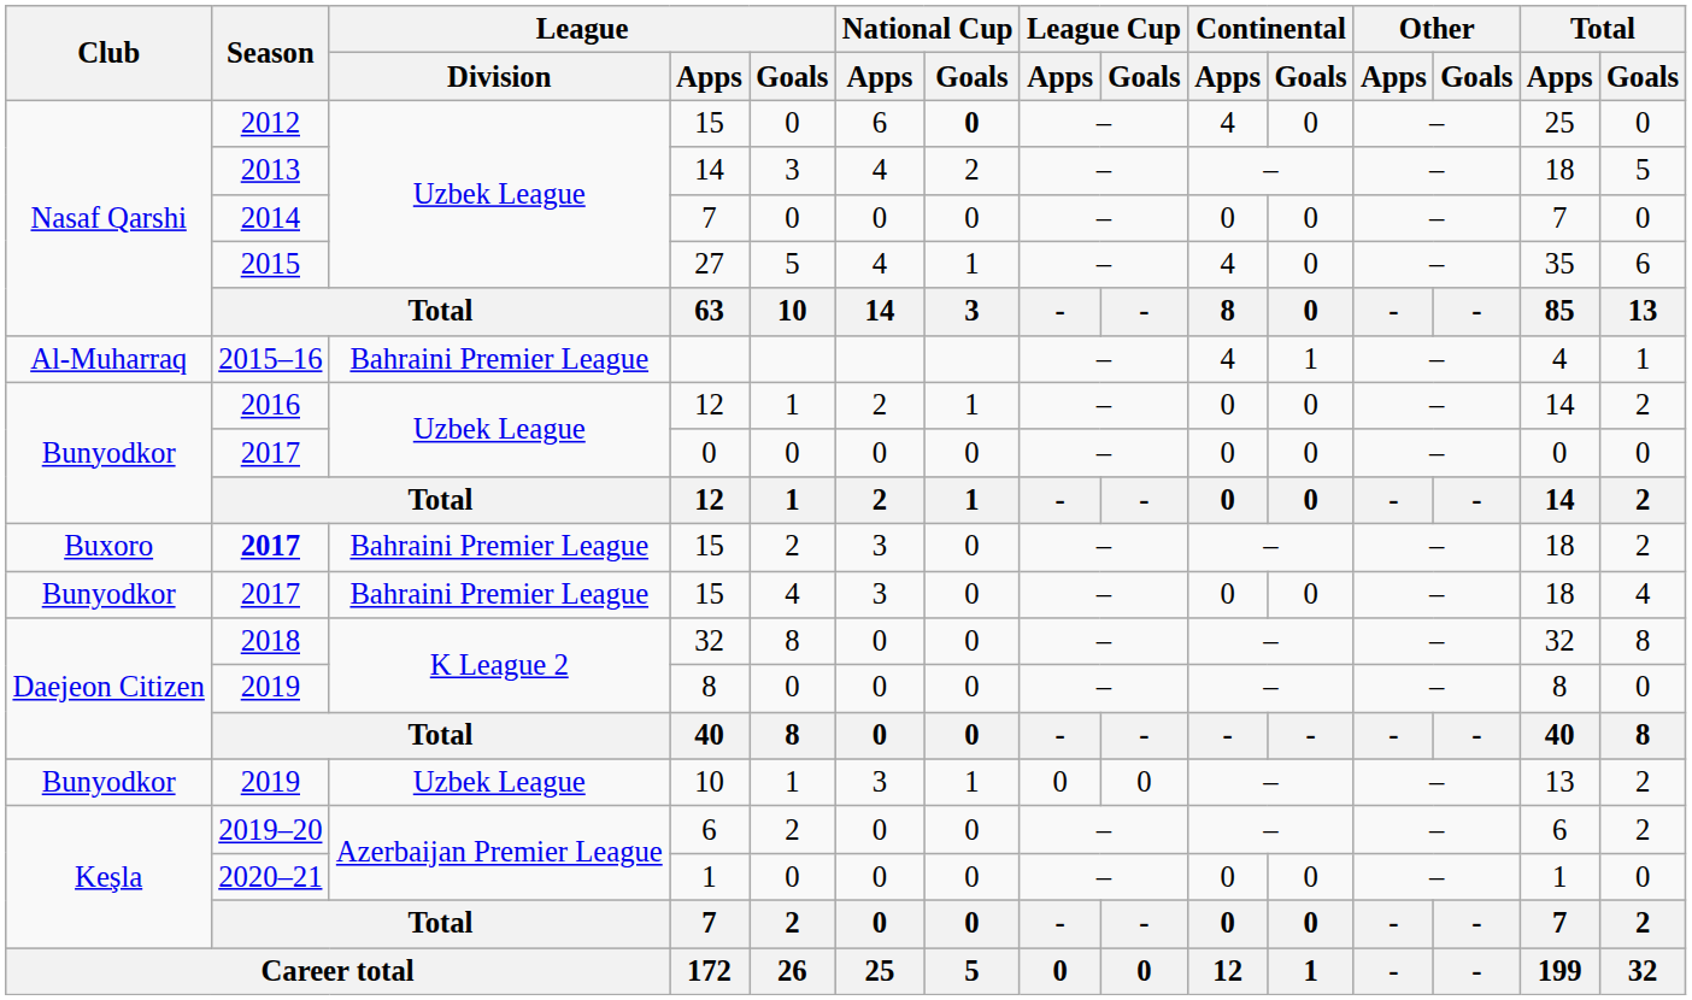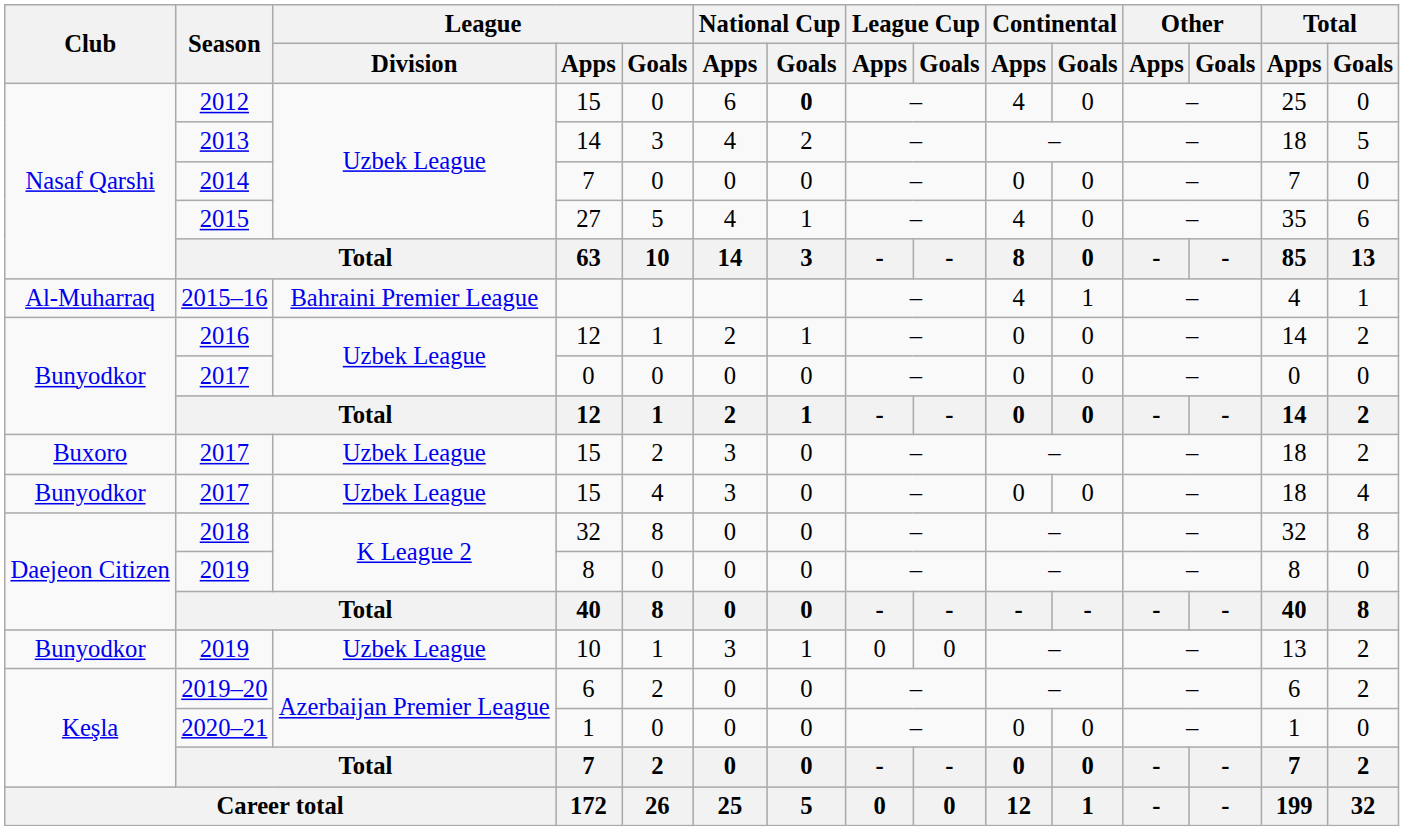 <table class="wikitable" style="text-align: center;">
 <tr>
 <th rowspan="2">Club</th>
 <th rowspan="2">Season</th>
 <th colspan="3">League</th>
 <th colspan="2">National Cup</th>
 <th colspan="2">League Cup</th>
 <th colspan="2">Continental</th>
 <th colspan="2">Other</th>
 <th colspan="2">Total</th>
 </tr>
 <tr>
 <th>Division</th>
 <th>Apps</th>
 <th>Goals</th>
 <th>Apps</th>
 <th>Goals</th>
 <th>Apps</th>
 <th>Goals</th>
 <th>Apps</th>
 <th>Goals</th>
 <th>Apps</th>
 <th>Goals</th>
 <th>Apps</th>
 <th>Goals</th>
 </tr>
 <tr>
 <td rowspan="5" valign="center"><a href='#'>Nasaf Qarshi</a></td>
 <td><a href='#'>2012</a></td>
 <td rowspan="4" valign="center"><a href='#'>Uzbek League</a></td>
 <td>15</td>
 <td>0</td>
 <td>6</td>
 <td><strong>0</strong></td>
 <td colspan="2">–</td>
 <td>4</td>
 <td>0</td>
 <td colspan="2">–</td>
 <td>25</td>
 <td>0</td>
 </tr>
 <tr>
 <td><a href='#'>2013</a></td>
 <td>14</td>
 <td>3</td>
 <td>4</td>
 <td>2</td>
 <td colspan="2">–</td>
 <td colspan="2">–</td>
 <td colspan="2">–</td>
 <td>18</td>
 <td>5</td>
 </tr>
 <tr>
 <td><a href='#'>2014</a></td>
 <td>7</td>
 <td>0</td>
 <td>0</td>
 <td>0</td>
 <td colspan="2">–</td>
 <td>0</td>
 <td>0</td>
 <td colspan="2">–</td>
 <td>7</td>
 <td>0</td>
 </tr>
 <tr>
 <td><a href='#'>2015</a></td>
 <td>27</td>
 <td>5</td>
 <td>4</td>
 <td>1</td>
 <td colspan="2">–</td>
 <td>4</td>
 <td>0</td>
 <td colspan="2">–</td>
 <td>35</td>
 <td>6</td>
 </tr>
 <tr>
 <th colspan="2">Total</th>
 <th>63</th>
 <th>10</th>
 <th>14</th>
 <th>3</th>
 <th>-</th>
 <th>-</th>
 <th>8</th>
 <th>0</th>
 <th>-</th>
 <th>-</th>
 <th>85</th>
 <th>13</th>
 </tr>
 <tr>
 <td valign="center"><a href='#'>Al-Muharraq</a></td>
 <td><a href='#'>2015–16</a></td>
 <td><a href='#'>Bahraini Premier League</a></td>
 <td></td>
 <td></td>
 <td></td>
 <td></td>
 <td colspan="2">–</td>
 <td>4</td>
 <td>1</td>
 <td colspan="2">–</td>
 <td>4</td>
 <td>1</td>
 </tr>
 <tr>
 <td rowspan="3" valign="center"><a href='#'>Bunyodkor</a></td>
 <td><a href='#'>2016</a></td>
 <td rowspan="2" valign="center"><a href='#'>Uzbek League</a></td>
 <td>12</td>
 <td>1</td>
 <td>2</td>
 <td>1</td>
 <td colspan="2">–</td>
 <td>0</td>
 <td>0</td>
 <td colspan="2">–</td>
 <td>14</td>
 <td>2</td>
 </tr>
 <tr>
 <td><a href='#'>2017</a></td>
 <td>0</td>
 <td>0</td>
 <td>0</td>
 <td>0</td>
 <td colspan="2">–</td>
 <td>0</td>
 <td>0</td>
 <td colspan="2">–</td>
 <td>0</td>
 <td>0</td>
 </tr>
 <tr>
 <th colspan="2">Total</th>
 <th>12</th>
 <th>1</th>
 <th>2</th>
 <th>1</th>
 <th>-</th>
 <th>-</th>
 <th>0</th>
 <th>0</th>
 <th>-</th>
 <th>-</th>
 <th>14</th>
 <th>2</th>
 </tr>
 <tr>
 <td valign="center"><a href='#'>Buxoro</a></td>
-<td><strong><a href='#'>2017</a></strong></td>
-<td><a href='#'>Bahraini Premier League</a></td>
+<td><a href='#'>2017</a></td>
+<td><a href='#'>Uzbek League</a></td>
 <td>15</td>
 <td>2</td>
 <td>3</td>
 <td>0</td>
 <td colspan="2">–</td>
 <td colspan="2">–</td>
 <td colspan="2">–</td>
 <td>18</td>
 <td>2</td>
 </tr>
 <tr>
 <td valign="center"><a href='#'>Bunyodkor</a></td>
 <td><a href='#'>2017</a></td>
-<td><a href='#'>Bahraini Premier League</a></td>
+<td><a href='#'>Uzbek League</a></td>
 <td>15</td>
 <td>4</td>
 <td>3</td>
 <td>0</td>
 <td colspan="2">–</td>
 <td>0</td>
 <td>0</td>
 <td colspan="2">–</td>
 <td>18</td>
 <td>4</td>
 </tr>
 <tr>
 <td rowspan="3" valign="center"><a href='#'>Daejeon Citizen</a></td>
 <td><a href='#'>2018</a></td>
 <td rowspan="2" valign="center"><a href='#'>K League 2</a></td>
 <td>32</td>
 <td>8</td>
 <td>0</td>
 <td>0</td>
 <td colspan="2">–</td>
 <td colspan="2">–</td>
 <td colspan="2">–</td>
 <td>32</td>
 <td>8</td>
 </tr>
 <tr>
 <td><a href='#'>2019</a></td>
 <td>8</td>
 <td>0</td>
 <td>0</td>
 <td>0</td>
 <td colspan="2">–</td>
 <td colspan="2">–</td>
 <td colspan="2">–</td>
 <td>8</td>
 <td>0</td>
 </tr>
 <tr>
 <th colspan="2">Total</th>
 <th>40</th>
 <th>8</th>
 <th>0</th>
 <th>0</th>
 <th>-</th>
 <th>-</th>
 <th>-</th>
 <th>-</th>
 <th>-</th>
 <th>-</th>
 <th>40</th>
 <th>8</th>
 </tr>
 <tr>
 <td valign="center"><a href='#'>Bunyodkor</a></td>
 <td><a href='#'>2019</a></td>
 <td><a href='#'>Uzbek League</a></td>
 <td>10</td>
 <td>1</td>
 <td>3</td>
 <td>1</td>
 <td>0</td>
 <td>0</td>
 <td colspan="2">–</td>
 <td colspan="2">–</td>
 <td>13</td>
 <td>2</td>
 </tr>
 <tr>
 <td rowspan="3" valign="center"><a href='#'>Keşla</a></td>
 <td><a href='#'>2019–20</a></td>
 <td rowspan="2" valign="center"><a href='#'>Azerbaijan Premier League</a></td>
 <td>6</td>
 <td>2</td>
 <td>0</td>
 <td>0</td>
 <td colspan="2">–</td>
 <td colspan="2">–</td>
 <td colspan="2">–</td>
 <td>6</td>
 <td>2</td>
 </tr>
 <tr>
 <td><a href='#'>2020–21</a></td>
 <td>1</td>
 <td>0</td>
 <td>0</td>
 <td>0</td>
 <td colspan="2">–</td>
 <td>0</td>
 <td>0</td>
 <td colspan="2">–</td>
 <td>1</td>
 <td>0</td>
 </tr>
 <tr>
 <th colspan="2">Total</th>
 <th>7</th>
 <th>2</th>
 <th>0</th>
 <th>0</th>
 <th>-</th>
 <th>-</th>
 <th>0</th>
 <th>0</th>
 <th>-</th>
 <th>-</th>
 <th>7</th>
 <th>2</th>
 </tr>
 <tr>
 <th colspan="3">Career total</th>
 <th>172</th>
 <th>26</th>
 <th>25</th>
 <th>5</th>
 <th>0</th>
 <th>0</th>
 <th>12</th>
 <th>1</th>
 <th>-</th>
 <th>-</th>
 <th>199</th>
 <th>32</th>
 </tr>
 </table>
